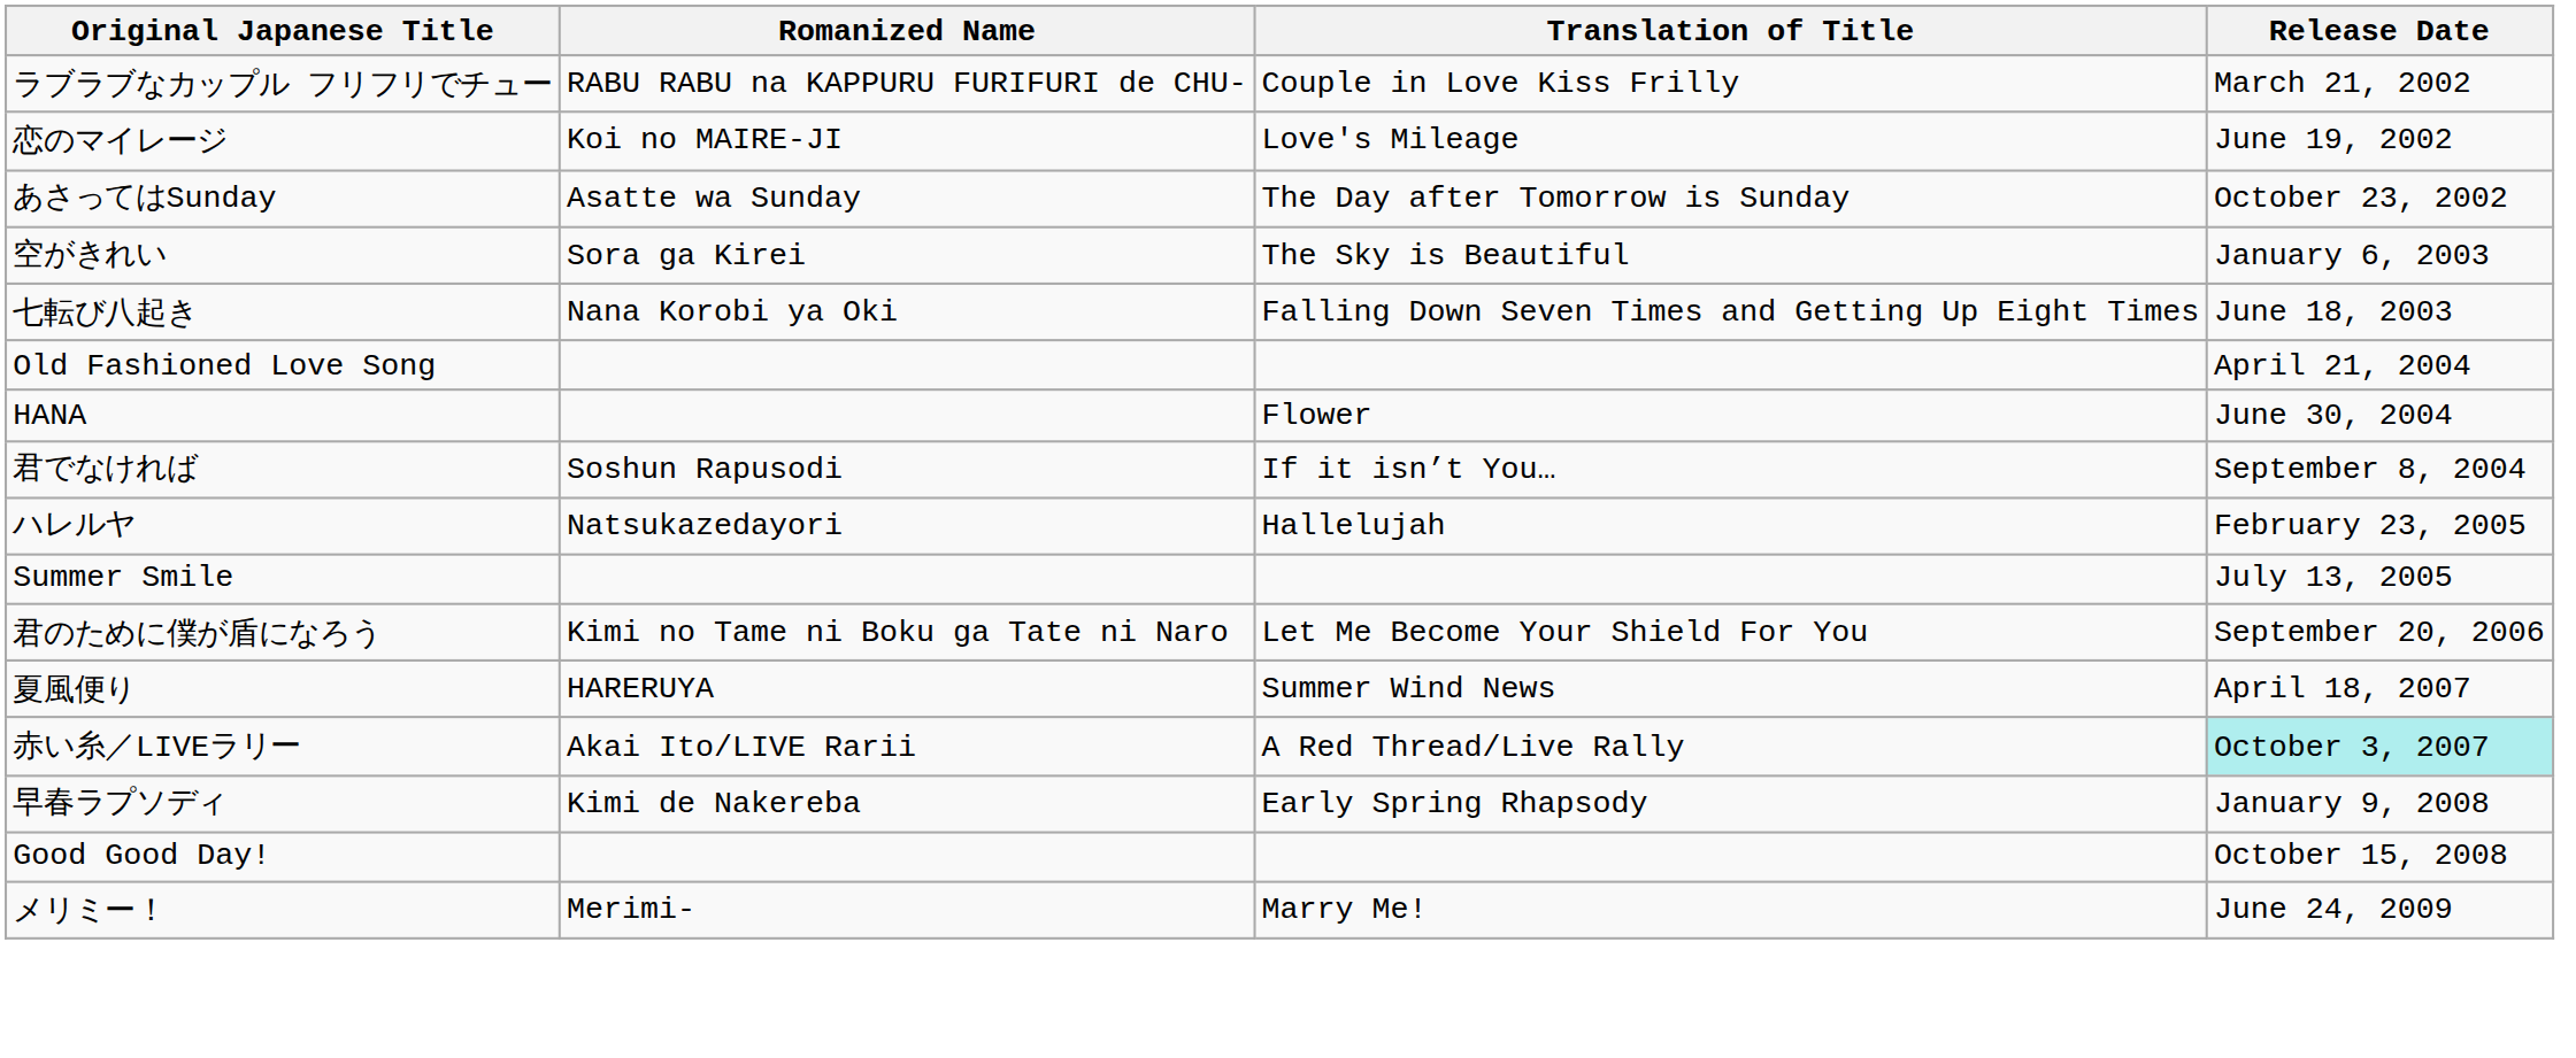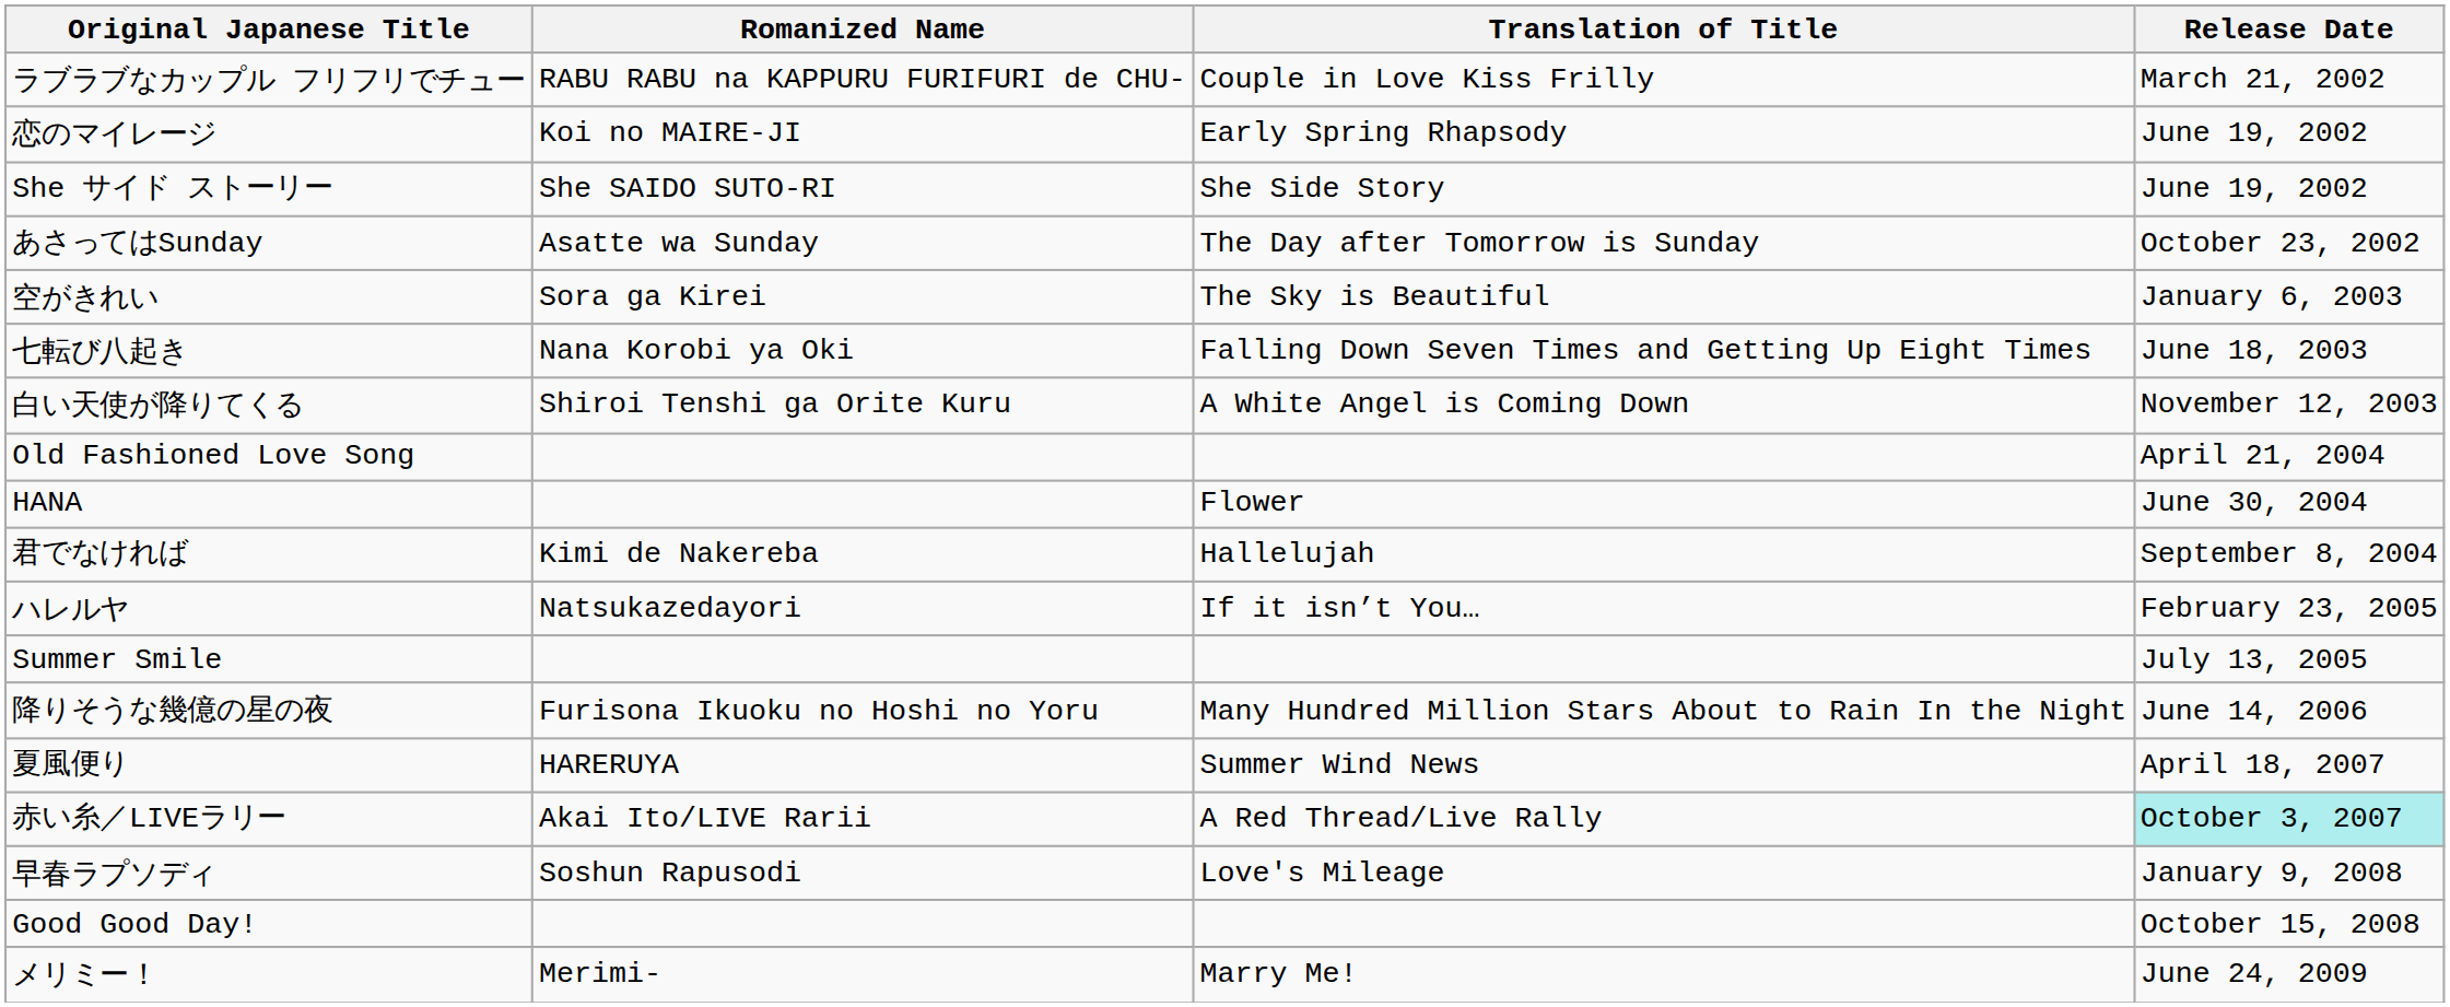 <table class="wikitable">
 <tr>
 <th>Original Japanese Title</th>
 <th>Romanized Name</th>
 <th>Translation of Title</th>
 <th>Release Date</th>
 </tr>
 <tr>
 <td>ラブラブなカップル フリフリでチュー</td>
 <td>RABU RABU na KAPPURU FURIFURI de CHU-</td>
 <td>Couple in Love Kiss Frilly</td>
 <td>March 21, 2002</td>
 </tr>
 <tr>
 <td>恋のマイレージ</td>
 <td>Koi no MAIRE-JI</td>
-<td>Love's Mileage</td>
+<td>Early Spring Rhapsody</td>
+<td>June 19, 2002</td>
+</tr>
+<tr>
+<td>She サイド ストーリー</td>
+<td>She SAIDO SUTO-RI</td>
+<td>She Side Story</td>
 <td>June 19, 2002</td>
 </tr>
 <tr>
 <td>あさってはSunday</td>
 <td>Asatte wa Sunday</td>
 <td>The Day after Tomorrow is Sunday</td>
 <td>October 23, 2002</td>
 </tr>
 <tr>
 <td>空がきれい</td>
 <td>Sora ga Kirei</td>
 <td>The Sky is Beautiful</td>
 <td>January 6, 2003</td>
 </tr>
 <tr>
 <td>七転び八起き</td>
 <td>Nana Korobi ya Oki</td>
 <td>Falling Down Seven Times and Getting Up Eight Times</td>
 <td>June 18, 2003</td>
 </tr>
 <tr>
+<td>白い天使が降りてくる</td>
+<td>Shiroi Tenshi ga Orite Kuru</td>
+<td>A White Angel is Coming Down</td>
+<td>November 12, 2003</td>
+</tr>
+<tr>
 <td>Old Fashioned Love Song</td>
 <td></td>
 <td></td>
 <td>April 21, 2004</td>
 </tr>
 <tr>
 <td>HANA</td>
 <td></td>
 <td>Flower</td>
 <td>June 30, 2004</td>
 </tr>
 <tr>
 <td>君でなければ</td>
-<td>Soshun Rapusodi</td>
-<td>If it isn’t You…</td>
+<td>Kimi de Nakereba</td>
+<td>Hallelujah</td>
 <td>September 8, 2004</td>
 </tr>
 <tr>
 <td>ハレルヤ</td>
 <td>Natsukazedayori</td>
-<td>Hallelujah</td>
+<td>If it isn’t You…</td>
 <td>February 23, 2005</td>
 </tr>
 <tr>
 <td>Summer Smile</td>
 <td></td>
 <td></td>
 <td>July 13, 2005</td>
 </tr>
 <tr>
-<td>君のために僕が盾になろう</td>
-<td>Kimi no Tame ni Boku ga Tate ni Naro</td>
-<td>Let Me Become Your Shield For You</td>
-<td>September 20, 2006</td>
+<td>降りそうな幾億の星の夜</td>
+<td>Furisona Ikuoku no Hoshi no Yoru</td>
+<td>Many Hundred Million Stars About to Rain In the Night</td>
+<td>June 14, 2006</td>
 </tr>
 <tr>
 <td>夏風便り</td>
 <td>HARERUYA</td>
 <td>Summer Wind News</td>
 <td>April 18, 2007</td>
 </tr>
 <tr>
 <td>赤い糸／LIVEラリー</td>
 <td>Akai Ito/LIVE Rarii</td>
 <td>A Red Thread/Live Rally</td>
 <td style="background: paleturquoise;">October 3, 2007</td>
 </tr>
 <tr>
 <td>早春ラプソディ</td>
-<td>Kimi de Nakereba</td>
-<td>Early Spring Rhapsody</td>
+<td>Soshun Rapusodi</td>
+<td>Love's Mileage</td>
 <td>January 9, 2008</td>
 </tr>
 <tr>
 <td>Good Good Day!</td>
 <td></td>
 <td></td>
 <td>October 15, 2008</td>
 </tr>
 <tr>
 <td>メリミー！</td>
 <td>Merimi-</td>
 <td>Marry Me!</td>
 <td>June 24, 2009</td>
 </tr>
 </table>
